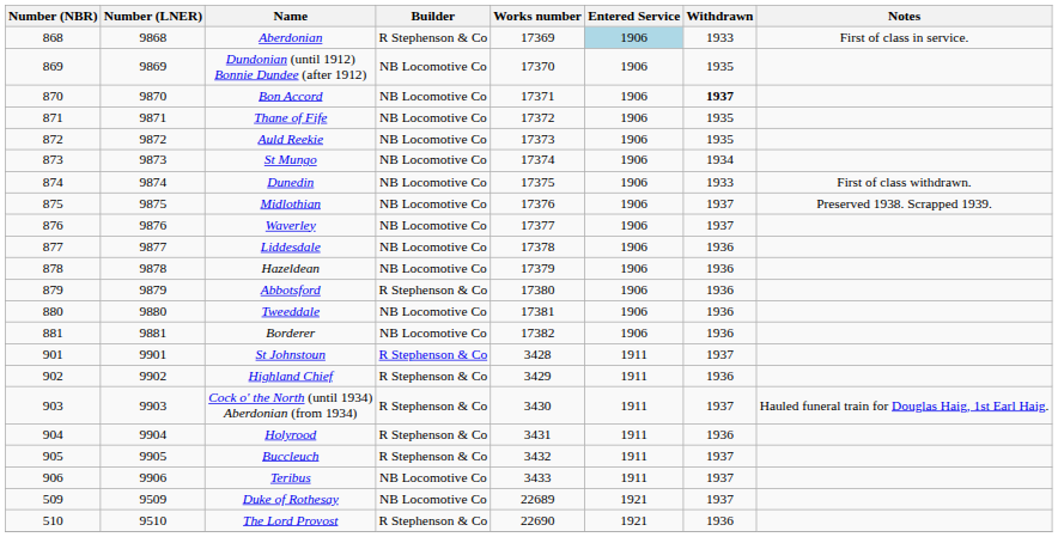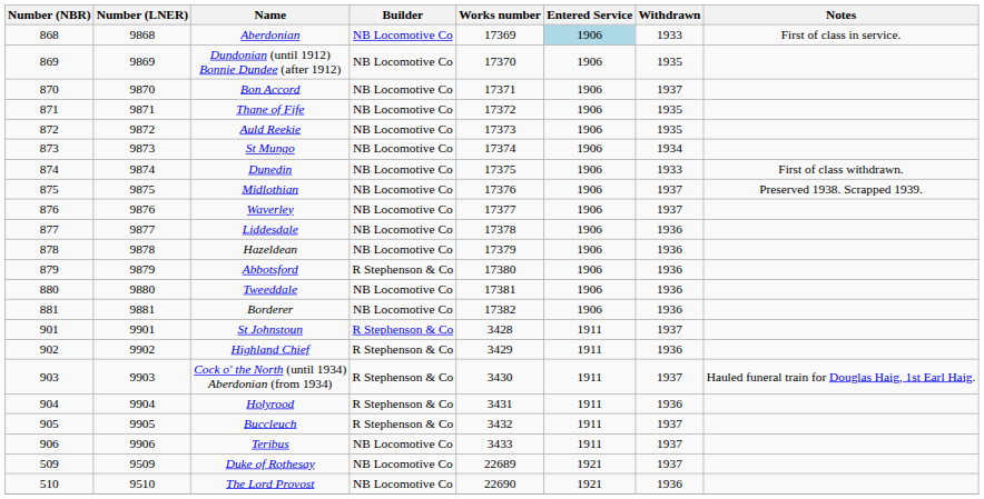 <table class="wikitable">
 <tr>
 <th>Number (NBR)</th>
 <th>Number (LNER)</th>
 <th>Name</th>
 <th>Builder</th>
 <th>Works number</th>
 <th>Entered Service</th>
 <th>Withdrawn</th>
 <th>Notes</th>
 </tr>
 <tr>
 <td align=center>868</td>
 <td align=center>9868</td>
 <td align=center><em><a href='#'>Aberdonian</a></em></td>
-<td align=center>R Stephenson & Co</td>
+<td align=center><a href='#'>NB Locomotive Co</a></td>
 <td align=center>17369</td>
 <td align=center style="background: lightblue;">1906</td>
 <td align=center>1933</td>
 <td align=center>First of class in service.</td>
 </tr>
 <tr>
 <td align=center>869</td>
 <td align=center>9869</td>
 <td align=center><em><a href='#'>Dundonian</a></em> (until 1912)<br><em><a href='#'>Bonnie Dundee</a></em> (after 1912)</td>
 <td align=center>NB Locomotive Co</td>
 <td align=center>17370</td>
 <td align=center>1906</td>
 <td align=center>1935</td>
 <td align=center></td>
 </tr>
 <tr>
 <td align=center>870</td>
 <td align=center>9870</td>
 <td align=center><em><a href='#'>Bon Accord</a></em></td>
 <td align=center>NB Locomotive Co</td>
 <td align=center>17371</td>
 <td align=center>1906</td>
-<td align=center><strong>1937</strong></td>
+<td align=center>1937</td>
 <td align=center></td>
 </tr>
 <tr>
 <td align=center>871</td>
 <td align=center>9871</td>
 <td align=center><em><a href='#'>Thane of Fife</a></em></td>
 <td align=center>NB Locomotive Co</td>
 <td align=center>17372</td>
 <td align=center>1906</td>
 <td align=center>1935</td>
 <td align=center></td>
 </tr>
 <tr>
 <td align=center>872</td>
 <td align=center>9872</td>
 <td align=center><em><a href='#'>Auld Reekie</a></em></td>
 <td align=center>NB Locomotive Co</td>
 <td align=center>17373</td>
 <td align=center>1906</td>
 <td align=center>1935</td>
 <td align=center></td>
 </tr>
 <tr>
 <td align=center>873</td>
 <td align=center>9873</td>
 <td align=center><em><a href='#'>St Mungo</a></em></td>
 <td align=center>NB Locomotive Co</td>
 <td align=center>17374</td>
 <td align=center>1906</td>
 <td align=center>1934</td>
 <td align=center></td>
 </tr>
 <tr>
 <td align=center>874</td>
 <td align=center>9874</td>
 <td align=center><em><a href='#'>Dunedin</a></em></td>
 <td align=center>NB Locomotive Co</td>
 <td align=center>17375</td>
 <td align=center>1906</td>
 <td align=center>1933</td>
 <td align=center>First of class withdrawn.</td>
 </tr>
 <tr>
 <td align=center>875</td>
 <td align=center>9875</td>
 <td align=center><em><a href='#'>Midlothian</a></em></td>
 <td align=center>NB Locomotive Co</td>
 <td align=center>17376</td>
 <td align=center>1906</td>
 <td align=center>1937</td>
 <td align=center>Preserved 1938. Scrapped 1939.</td>
 </tr>
 <tr>
 <td align=center>876</td>
 <td align=center>9876</td>
 <td align=center><em><a href='#'>Waverley</a></em></td>
 <td align=center>NB Locomotive Co</td>
 <td align=center>17377</td>
 <td align=center>1906</td>
 <td align=center>1937</td>
 <td align=center></td>
 </tr>
 <tr>
 <td align=center>877</td>
 <td align=center>9877</td>
 <td align=center><em><a href='#'>Liddesdale</a></em></td>
 <td align=center>NB Locomotive Co</td>
 <td align=center>17378</td>
 <td align=center>1906</td>
 <td align=center>1936</td>
 <td align=center></td>
 </tr>
 <tr>
 <td align=center>878</td>
 <td align=center>9878</td>
 <td align=center><em>Hazeldean</em></td>
 <td align=center>NB Locomotive Co</td>
 <td align=center>17379</td>
 <td align=center>1906</td>
 <td align=center>1936</td>
 <td align=center></td>
 </tr>
 <tr>
 <td align=center>879</td>
 <td align=center>9879</td>
 <td align=center><em><a href='#'>Abbotsford</a></em></td>
 <td align=center>R Stephenson & Co</td>
 <td align=center>17380</td>
 <td align=center>1906</td>
 <td align=center>1936</td>
 <td align=center></td>
 </tr>
 <tr>
 <td align=center>880</td>
 <td align=center>9880</td>
 <td align=center><em><a href='#'>Tweeddale</a></em></td>
 <td align=center>NB Locomotive Co</td>
 <td align=center>17381</td>
 <td align=center>1906</td>
 <td align=center>1936</td>
 <td align=center></td>
 </tr>
 <tr>
 <td align=center>881</td>
 <td align=center>9881</td>
 <td align=center><em>Borderer</em></td>
 <td align=center>NB Locomotive Co</td>
 <td align=center>17382</td>
 <td align=center>1906</td>
 <td align=center>1936</td>
 <td align=center></td>
 </tr>
 <tr>
 <td align=center>901</td>
 <td align=center>9901</td>
 <td align=center><em><a href='#'>St Johnstoun</a></em></td>
 <td align=center><a href='#'>R Stephenson & Co</a></td>
 <td align=center>3428</td>
 <td align=center>1911</td>
 <td align=center>1937</td>
 <td align=center></td>
 </tr>
 <tr>
 <td align=center>902</td>
 <td align=center>9902</td>
 <td align=center><em><a href='#'>Highland Chief</a></em></td>
 <td align=center>R Stephenson & Co</td>
 <td align=center>3429</td>
 <td align=center>1911</td>
 <td align=center>1936</td>
 <td align=center></td>
 </tr>
 <tr>
 <td align=center>903</td>
 <td align=center>9903</td>
 <td align=center><em><a href='#'>Cock o' the North</a></em> (until 1934)<br><em>Aberdonian</em> (from 1934)</td>
 <td align=center>R Stephenson & Co</td>
 <td align=center>3430</td>
 <td align=center>1911</td>
 <td align=center>1937</td>
 <td align=center>Hauled funeral train for <a href='#'>Douglas Haig, 1st Earl Haig</a>.</td>
 </tr>
 <tr>
 <td align=center>904</td>
 <td align=center>9904</td>
 <td align=center><em><a href='#'>Holyrood</a></em></td>
 <td align=center>R Stephenson & Co</td>
 <td align=center>3431</td>
 <td align=center>1911</td>
 <td align=center>1936</td>
 <td align=center></td>
 </tr>
 <tr>
 <td align=center>905</td>
 <td align=center>9905</td>
 <td align=center><em><a href='#'>Buccleuch</a></em></td>
 <td align=center>R Stephenson & Co</td>
 <td align=center>3432</td>
 <td align=center>1911</td>
 <td align=center>1937</td>
 <td align=center></td>
 </tr>
 <tr>
 <td align=center>906</td>
 <td align=center>9906</td>
 <td align=center><em><a href='#'>Teribus</a></em></td>
 <td align=center>NB Locomotive Co</td>
 <td align=center>3433</td>
 <td align=center>1911</td>
 <td align=center>1937</td>
 <td align=center></td>
 </tr>
 <tr>
 <td align=center>509</td>
 <td align=center>9509</td>
 <td align=center><em><a href='#'>Duke of Rothesay</a></em></td>
 <td align=center>NB Locomotive Co</td>
 <td align=center>22689</td>
 <td align=center>1921</td>
 <td align=center>1937</td>
 <td align=center></td>
 </tr>
 <tr>
 <td align=center>510</td>
 <td align=center>9510</td>
 <td align=center><em><a href='#'>The Lord Provost</a></em></td>
-<td align=center>R Stephenson & Co</td>
+<td align=center>NB Locomotive Co</td>
 <td align=center>22690</td>
 <td align=center>1921</td>
 <td align=center>1936</td>
 <td align=center></td>
 </tr>
 <tr>
 </tr>
 </table>
